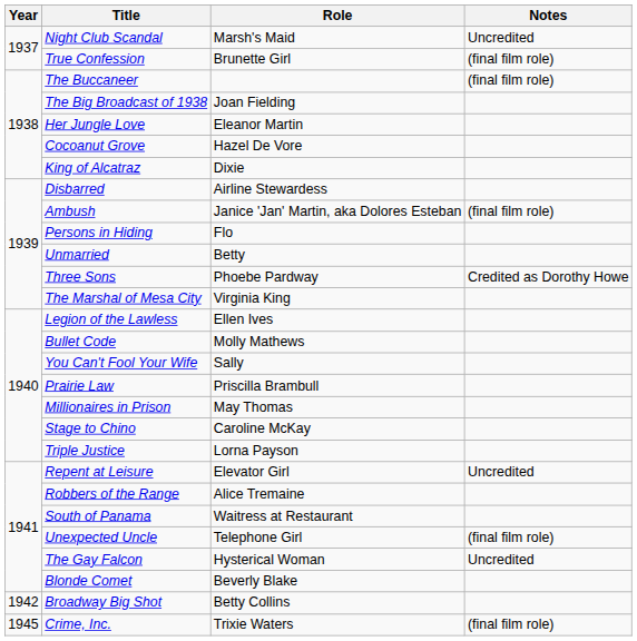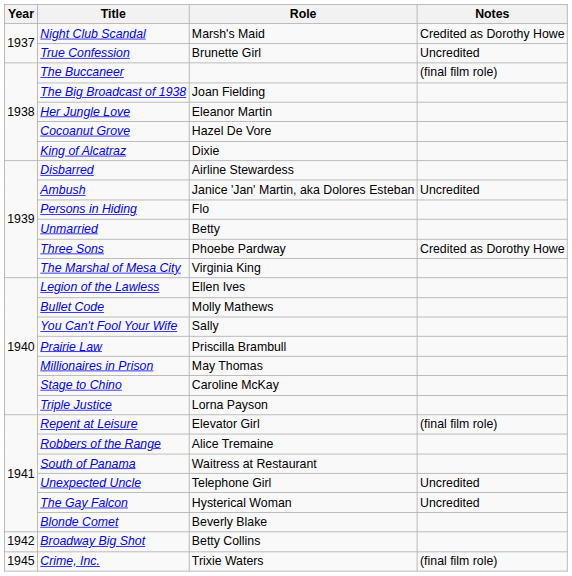 <table class="wikitable">
 <tr>
 <th>Year</th>
 <th>Title</th>
 <th>Role</th>
 <th>Notes</th>
 </tr>
 <tr>
 <td rowspan=2>1937</td>
 <td><em><a href='#'>Night Club Scandal</a></em></td>
 <td>Marsh's Maid</td>
-<td>Uncredited</td>
+<td>Credited as Dorothy Howe</td>
 </tr>
 <tr>
 <td><em><a href='#'>True Confession</a></em></td>
 <td>Brunette Girl</td>
-<td>(final film role)</td>
+<td>Uncredited</td>
 </tr>
 <tr>
 <td rowspan=5>1938</td>
 <td><em><a href='#'>The Buccaneer</a></em></td>
 <td></td>
 <td>(final film role)</td>
 </tr>
 <tr>
 <td><em><a href='#'>The Big Broadcast of 1938</a></em></td>
 <td>Joan Fielding</td>
 <td></td>
 </tr>
 <tr>
 <td><em><a href='#'>Her Jungle Love</a></em></td>
 <td>Eleanor Martin</td>
 <td></td>
 </tr>
 <tr>
 <td><em><a href='#'>Cocoanut Grove</a></em></td>
 <td>Hazel De Vore</td>
 <td></td>
 </tr>
 <tr>
 <td><em><a href='#'>King of Alcatraz</a></em></td>
 <td>Dixie</td>
 <td></td>
 </tr>
 <tr>
 <td rowspan=6>1939</td>
 <td><em><a href='#'>Disbarred</a></em></td>
 <td>Airline Stewardess</td>
 <td></td>
 </tr>
 <tr>
 <td><em><a href='#'>Ambush</a></em></td>
 <td>Janice 'Jan' Martin, aka Dolores Esteban</td>
-<td>(final film role)</td>
+<td>Uncredited</td>
 </tr>
 <tr>
 <td><em><a href='#'>Persons in Hiding</a></em></td>
 <td>Flo</td>
 <td></td>
 </tr>
 <tr>
 <td><em><a href='#'>Unmarried</a></em></td>
 <td>Betty</td>
 <td></td>
 </tr>
 <tr>
 <td><em><a href='#'>Three Sons</a></em></td>
 <td>Phoebe Pardway</td>
 <td>Credited as Dorothy Howe</td>
 </tr>
 <tr>
 <td><em><a href='#'>The Marshal of Mesa City</a></em></td>
 <td>Virginia King</td>
 <td></td>
 </tr>
 <tr>
 <td rowspan=7>1940</td>
 <td><em><a href='#'>Legion of the Lawless</a></em></td>
 <td>Ellen Ives</td>
 <td></td>
 </tr>
 <tr>
 <td><em><a href='#'>Bullet Code</a></em></td>
 <td>Molly Mathews</td>
 <td></td>
 </tr>
 <tr>
 <td><em><a href='#'>You Can't Fool Your Wife</a></em></td>
 <td>Sally</td>
 <td></td>
 </tr>
 <tr>
 <td><em><a href='#'>Prairie Law</a></em></td>
 <td>Priscilla Brambull</td>
 <td></td>
 </tr>
 <tr>
 <td><em><a href='#'>Millionaires in Prison</a></em></td>
 <td>May Thomas</td>
 <td></td>
 </tr>
 <tr>
 <td><em><a href='#'>Stage to Chino</a></em></td>
 <td>Caroline McKay</td>
 <td></td>
 </tr>
 <tr>
 <td><em><a href='#'>Triple Justice</a></em></td>
 <td>Lorna Payson</td>
 <td></td>
 </tr>
 <tr>
 <td rowspan=6>1941</td>
 <td><em><a href='#'>Repent at Leisure</a></em></td>
 <td>Elevator Girl</td>
-<td>Uncredited</td>
+<td>(final film role)</td>
 </tr>
 <tr>
 <td><em><a href='#'>Robbers of the Range</a></em></td>
 <td>Alice Tremaine</td>
 <td></td>
 </tr>
 <tr>
 <td><em><a href='#'>South of Panama</a></em></td>
 <td>Waitress at Restaurant</td>
 <td></td>
 </tr>
 <tr>
 <td><em><a href='#'>Unexpected Uncle</a></em></td>
 <td>Telephone Girl</td>
-<td>(final film role)</td>
+<td>Uncredited</td>
 </tr>
 <tr>
 <td><em><a href='#'>The Gay Falcon</a></em></td>
 <td>Hysterical Woman</td>
 <td>Uncredited</td>
 </tr>
 <tr>
 <td><em><a href='#'>Blonde Comet</a></em></td>
 <td>Beverly Blake</td>
 <td></td>
 </tr>
 <tr>
 <td>1942</td>
 <td><em><a href='#'>Broadway Big Shot</a></em></td>
 <td>Betty Collins</td>
 <td></td>
 </tr>
 <tr>
 <td>1945</td>
 <td><em><a href='#'>Crime, Inc.</a></em></td>
 <td>Trixie Waters</td>
 <td>(final film role)</td>
 </tr>
 </table>
